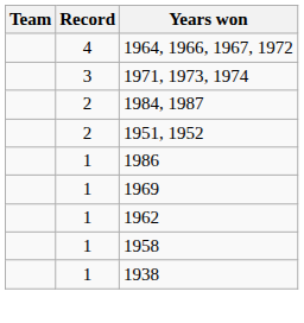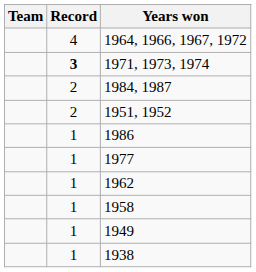 <table class="wikitable sortable" style="text-align:center">
 <tr>
 <th scope="col">Team</th>
 <th scope="col">Record</th>
 <th scope="col" class="unsortable">Years won</th>
 </tr>
 <tr>
 <td style=><em></em></td>
 <td>4</td>
 <td align=left>1964, 1966, 1967, 1972</td>
 </tr>
 <tr>
 <td style=><em></em></td>
-<td>3</td>
+<td><strong>3</strong></td>
 <td align=left>1971, 1973, 1974</td>
 </tr>
 <tr>
 <td style=><em></em></td>
 <td>2</td>
 <td align=left>1984, 1987</td>
 </tr>
 <tr>
 <td style=><em></em></td>
 <td>2</td>
 <td align=left>1951, 1952</td>
 </tr>
 <tr>
 <td style=><em></em></td>
 <td>1</td>
 <td align=left>1986</td>
 </tr>
 <tr>
 <td style=><em></em></td>
 <td>1</td>
-<td align=left>1969</td>
+<td align=left>1977</td>
 </tr>
 <tr>
 <td style=><em></em></td>
 <td>1</td>
 <td align=left>1962</td>
 </tr>
 <tr>
 <td style=><em></em></td>
 <td>1</td>
 <td align=left>1958</td>
 </tr>
 <tr>
 <td style=><em></em></td>
 <td>1</td>
+<td align=left>1949</td>
+</tr>
+<tr>
+<td style=><em></em></td>
+<td>1</td>
 <td align=left>1938</td>
 </tr>
 </table>
